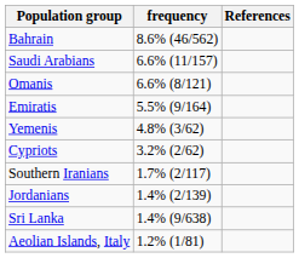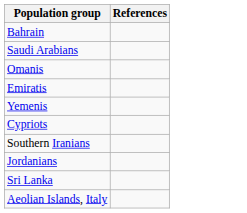 <table class="wikitable" border="1" style="center">
 <tr>
 <th>Population group</th>
-<th>frequency</th>
 <th>References</th>
 </tr>
 <tr>
 <td><a href='#'>Bahrain</a></td>
-<td>8.6% (46/562)</td>
 <td><br></td>
 </tr>
 <tr>
 <td><a href='#'>Saudi Arabians</a></td>
-<td>6.6% (11/157)</td>
 <td><br></td>
 </tr>
 <tr>
 <td><a href='#'>Omanis</a></td>
-<td>6.6% (8/121)</td>
 <td></td>
 </tr>
 <tr>
 <td><a href='#'>Emiratis</a></td>
-<td>5.5% (9/164)</td>
 <td></td>
 </tr>
 <tr>
 <td><a href='#'>Yemenis</a></td>
-<td>4.8% (3/62)</td>
 <td></td>
 </tr>
 <tr>
 <td><a href='#'>Cypriots</a></td>
-<td>3.2% (2/62)</td>
 <td></td>
 </tr>
 <tr>
 <td>Southern <a href='#'>Iranians</a></td>
-<td>1.7% (2/117)</td>
 <td></td>
 </tr>
 <tr>
 <td><a href='#'>Jordanians</a></td>
-<td>1.4% (2/139)</td>
 <td></td>
 </tr>
 <tr>
 <td><a href='#'>Sri Lanka</a></td>
-<td>1.4% (9/638)</td>
 <td></td>
 </tr>
 <tr>
 <td><a href='#'>Aeolian Islands</a>, <a href='#'>Italy</a></td>
-<td>1.2% (1/81)</td>
 <td></td>
 </tr>
 </table>
